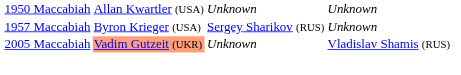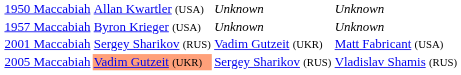 <table>
 <tr>
 <td><a href='#'>1950 Maccabiah</a></td>
 <td> <a href='#'>Allan Kwartler</a> <small>(USA)</small></td>
 <td><em>Unknown</em></td>
 <td><em>Unknown</em></td>
 </tr>
 <tr>
 <td><a href='#'>1957 Maccabiah</a></td>
 <td> <a href='#'>Byron Krieger</a> <small>(USA)</small></td>
+<td><em>Unknown</em></td>
+<td><em>Unknown</em></td>
+</tr>
+<tr>
+<td><a href='#'>2001 Maccabiah</a></td>
 <td> <a href='#'>Sergey Sharikov</a> <small>(RUS)</small></td>
-<td><em>Unknown</em></td>
+<td> <a href='#'>Vadim Gutzeit</a> <small>(UKR)</small></td>
+<td> <a href='#'>Matt Fabricant</a> <small>(USA)</small></td>
 </tr>
 <tr>
 <td><a href='#'>2005 Maccabiah</a></td>
 <td style="background: lightsalmon;"> <a href='#'>Vadim Gutzeit</a> <small>(UKR)</small></td>
-<td><em>Unknown</em></td>
+<td> <a href='#'>Sergey Sharikov</a> <small>(RUS)</small></td>
 <td> <a href='#'>Vladislav Shamis</a> <small>(RUS)</small></td>
 </tr>
 </table>
